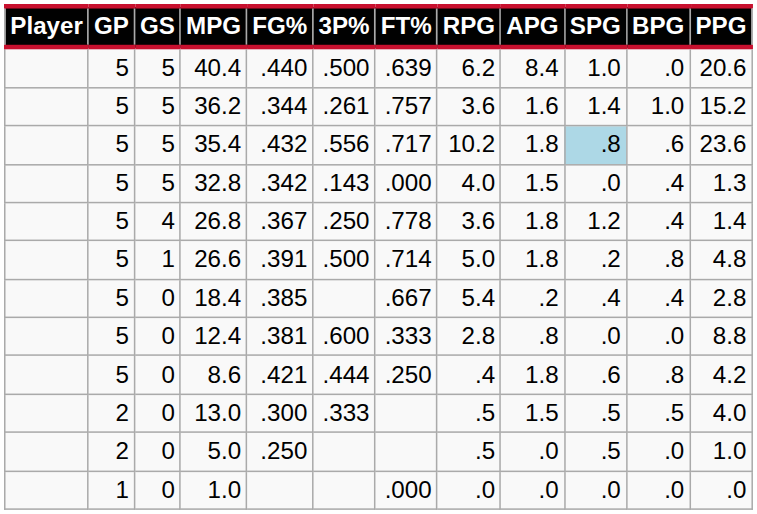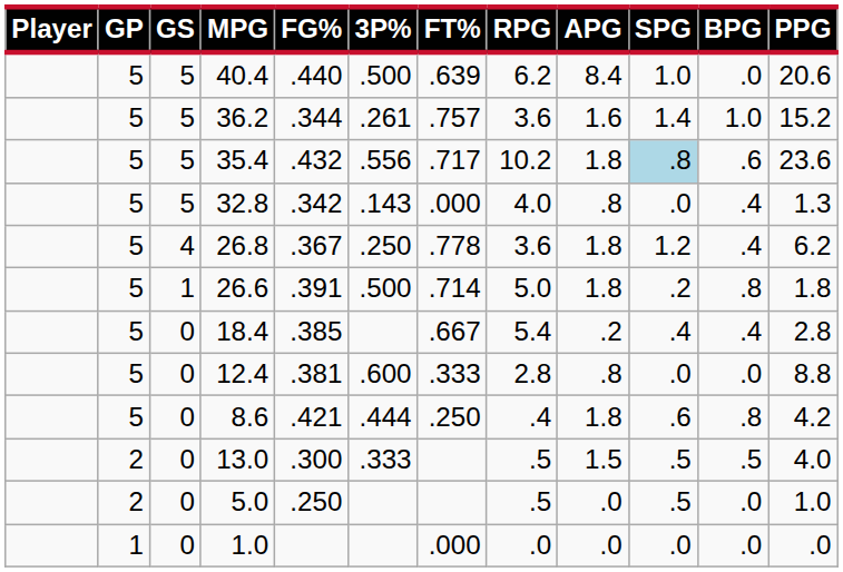 <table class="wikitable sortable" style="text-align:right;">
 <tr>
 <th style="background:#010101; color:#FFFFFF; border-top:#C8102E 3px solid; border-bottom:#C8102E 3px solid;">Player</th>
 <th style="background:#010101; color:#FFFFFF; border-top:#C8102E 3px solid; border-bottom:#C8102E 3px solid;">GP</th>
 <th style="background:#010101; color:#FFFFFF; border-top:#C8102E 3px solid; border-bottom:#C8102E 3px solid;">GS</th>
 <th style="background:#010101; color:#FFFFFF; border-top:#C8102E 3px solid; border-bottom:#C8102E 3px solid;">MPG</th>
 <th style="background:#010101; color:#FFFFFF; border-top:#C8102E 3px solid; border-bottom:#C8102E 3px solid;">FG%</th>
 <th style="background:#010101; color:#FFFFFF; border-top:#C8102E 3px solid; border-bottom:#C8102E 3px solid;">3P%</th>
 <th style="background:#010101; color:#FFFFFF; border-top:#C8102E 3px solid; border-bottom:#C8102E 3px solid;">FT%</th>
 <th style="background:#010101; color:#FFFFFF; border-top:#C8102E 3px solid; border-bottom:#C8102E 3px solid;">RPG</th>
 <th style="background:#010101; color:#FFFFFF; border-top:#C8102E 3px solid; border-bottom:#C8102E 3px solid;">APG</th>
 <th style="background:#010101; color:#FFFFFF; border-top:#C8102E 3px solid; border-bottom:#C8102E 3px solid;">SPG</th>
 <th style="background:#010101; color:#FFFFFF; border-top:#C8102E 3px solid; border-bottom:#C8102E 3px solid;">BPG</th>
 <th style="background:#010101; color:#FFFFFF; border-top:#C8102E 3px solid; border-bottom:#C8102E 3px solid;">PPG</th>
 </tr>
 <tr>
 <td style="text-align:left;"></td>
 <td>5</td>
 <td>5</td>
 <td>40.4</td>
 <td>.440</td>
 <td>.500</td>
 <td>.639</td>
 <td>6.2</td>
 <td>8.4</td>
 <td>1.0</td>
 <td>.0</td>
 <td>20.6</td>
 </tr>
 <tr>
 <td style="text-align:left;"></td>
 <td>5</td>
 <td>5</td>
 <td>36.2</td>
 <td>.344</td>
 <td>.261</td>
 <td>.757</td>
 <td>3.6</td>
 <td>1.6</td>
 <td>1.4</td>
 <td>1.0</td>
 <td>15.2</td>
 </tr>
 <tr>
 <td style="text-align:left;"></td>
 <td>5</td>
 <td>5</td>
 <td>35.4</td>
 <td>.432</td>
 <td>.556</td>
 <td>.717</td>
 <td>10.2</td>
 <td>1.8</td>
 <td style="background: lightblue;">.8</td>
 <td>.6</td>
 <td>23.6</td>
 </tr>
 <tr>
 <td style="text-align:left;"></td>
 <td>5</td>
 <td>5</td>
 <td>32.8</td>
 <td>.342</td>
 <td>.143</td>
 <td>.000</td>
 <td>4.0</td>
-<td>1.5</td>
+<td>.8</td>
 <td>.0</td>
 <td>.4</td>
 <td>1.3</td>
 </tr>
 <tr>
 <td style="text-align:left;"></td>
 <td>5</td>
 <td>4</td>
 <td>26.8</td>
 <td>.367</td>
 <td>.250</td>
 <td>.778</td>
 <td>3.6</td>
 <td>1.8</td>
 <td>1.2</td>
 <td>.4</td>
-<td>1.4</td>
+<td>6.2</td>
 </tr>
 <tr>
 <td style="text-align:left;"></td>
 <td>5</td>
 <td>1</td>
 <td>26.6</td>
 <td>.391</td>
 <td>.500</td>
 <td>.714</td>
 <td>5.0</td>
 <td>1.8</td>
 <td>.2</td>
 <td>.8</td>
-<td>4.8</td>
+<td>1.8</td>
 </tr>
 <tr>
 <td style="text-align:left;"></td>
 <td>5</td>
 <td>0</td>
 <td>18.4</td>
 <td>.385</td>
 <td></td>
 <td>.667</td>
 <td>5.4</td>
 <td>.2</td>
 <td>.4</td>
 <td>.4</td>
 <td>2.8</td>
 </tr>
 <tr>
 <td style="text-align:left;"></td>
 <td>5</td>
 <td>0</td>
 <td>12.4</td>
 <td>.381</td>
 <td>.600</td>
 <td>.333</td>
 <td>2.8</td>
 <td>.8</td>
 <td>.0</td>
 <td>.0</td>
 <td>8.8</td>
 </tr>
 <tr>
 <td style="text-align:left;"></td>
 <td>5</td>
 <td>0</td>
 <td>8.6</td>
 <td>.421</td>
 <td>.444</td>
 <td>.250</td>
 <td>.4</td>
 <td>1.8</td>
 <td>.6</td>
 <td>.8</td>
 <td>4.2</td>
 </tr>
 <tr>
 <td style="text-align:left;"></td>
 <td>2</td>
 <td>0</td>
 <td>13.0</td>
 <td>.300</td>
 <td>.333</td>
 <td></td>
 <td>.5</td>
 <td>1.5</td>
 <td>.5</td>
 <td>.5</td>
 <td>4.0</td>
 </tr>
 <tr>
 <td style="text-align:left;"></td>
 <td>2</td>
 <td>0</td>
 <td>5.0</td>
 <td>.250</td>
 <td></td>
 <td></td>
 <td>.5</td>
 <td>.0</td>
 <td>.5</td>
 <td>.0</td>
 <td>1.0</td>
 </tr>
 <tr>
 <td style="text-align:left;"></td>
 <td>1</td>
 <td>0</td>
 <td>1.0</td>
 <td></td>
 <td></td>
 <td>.000</td>
 <td>.0</td>
 <td>.0</td>
 <td>.0</td>
 <td>.0</td>
 <td>.0</td>
 </tr>
 </table>
